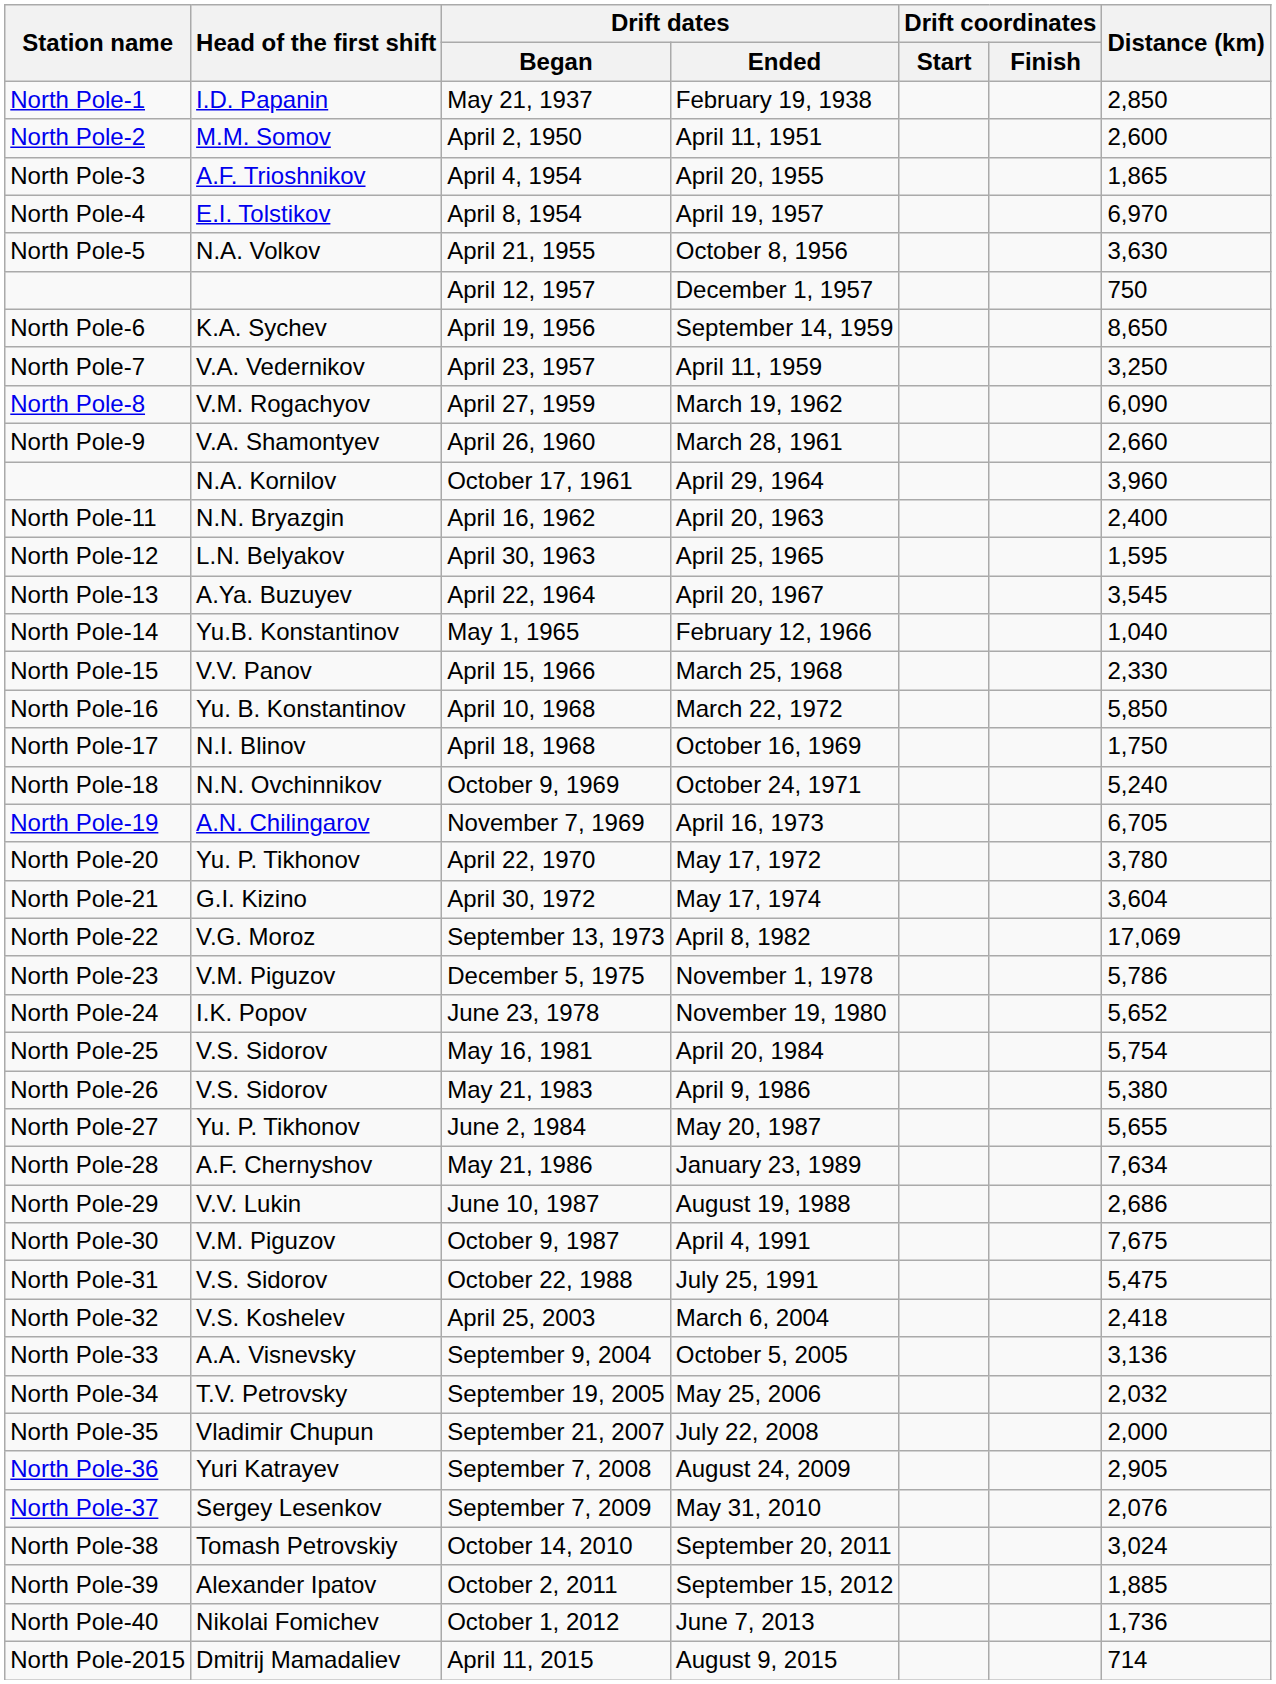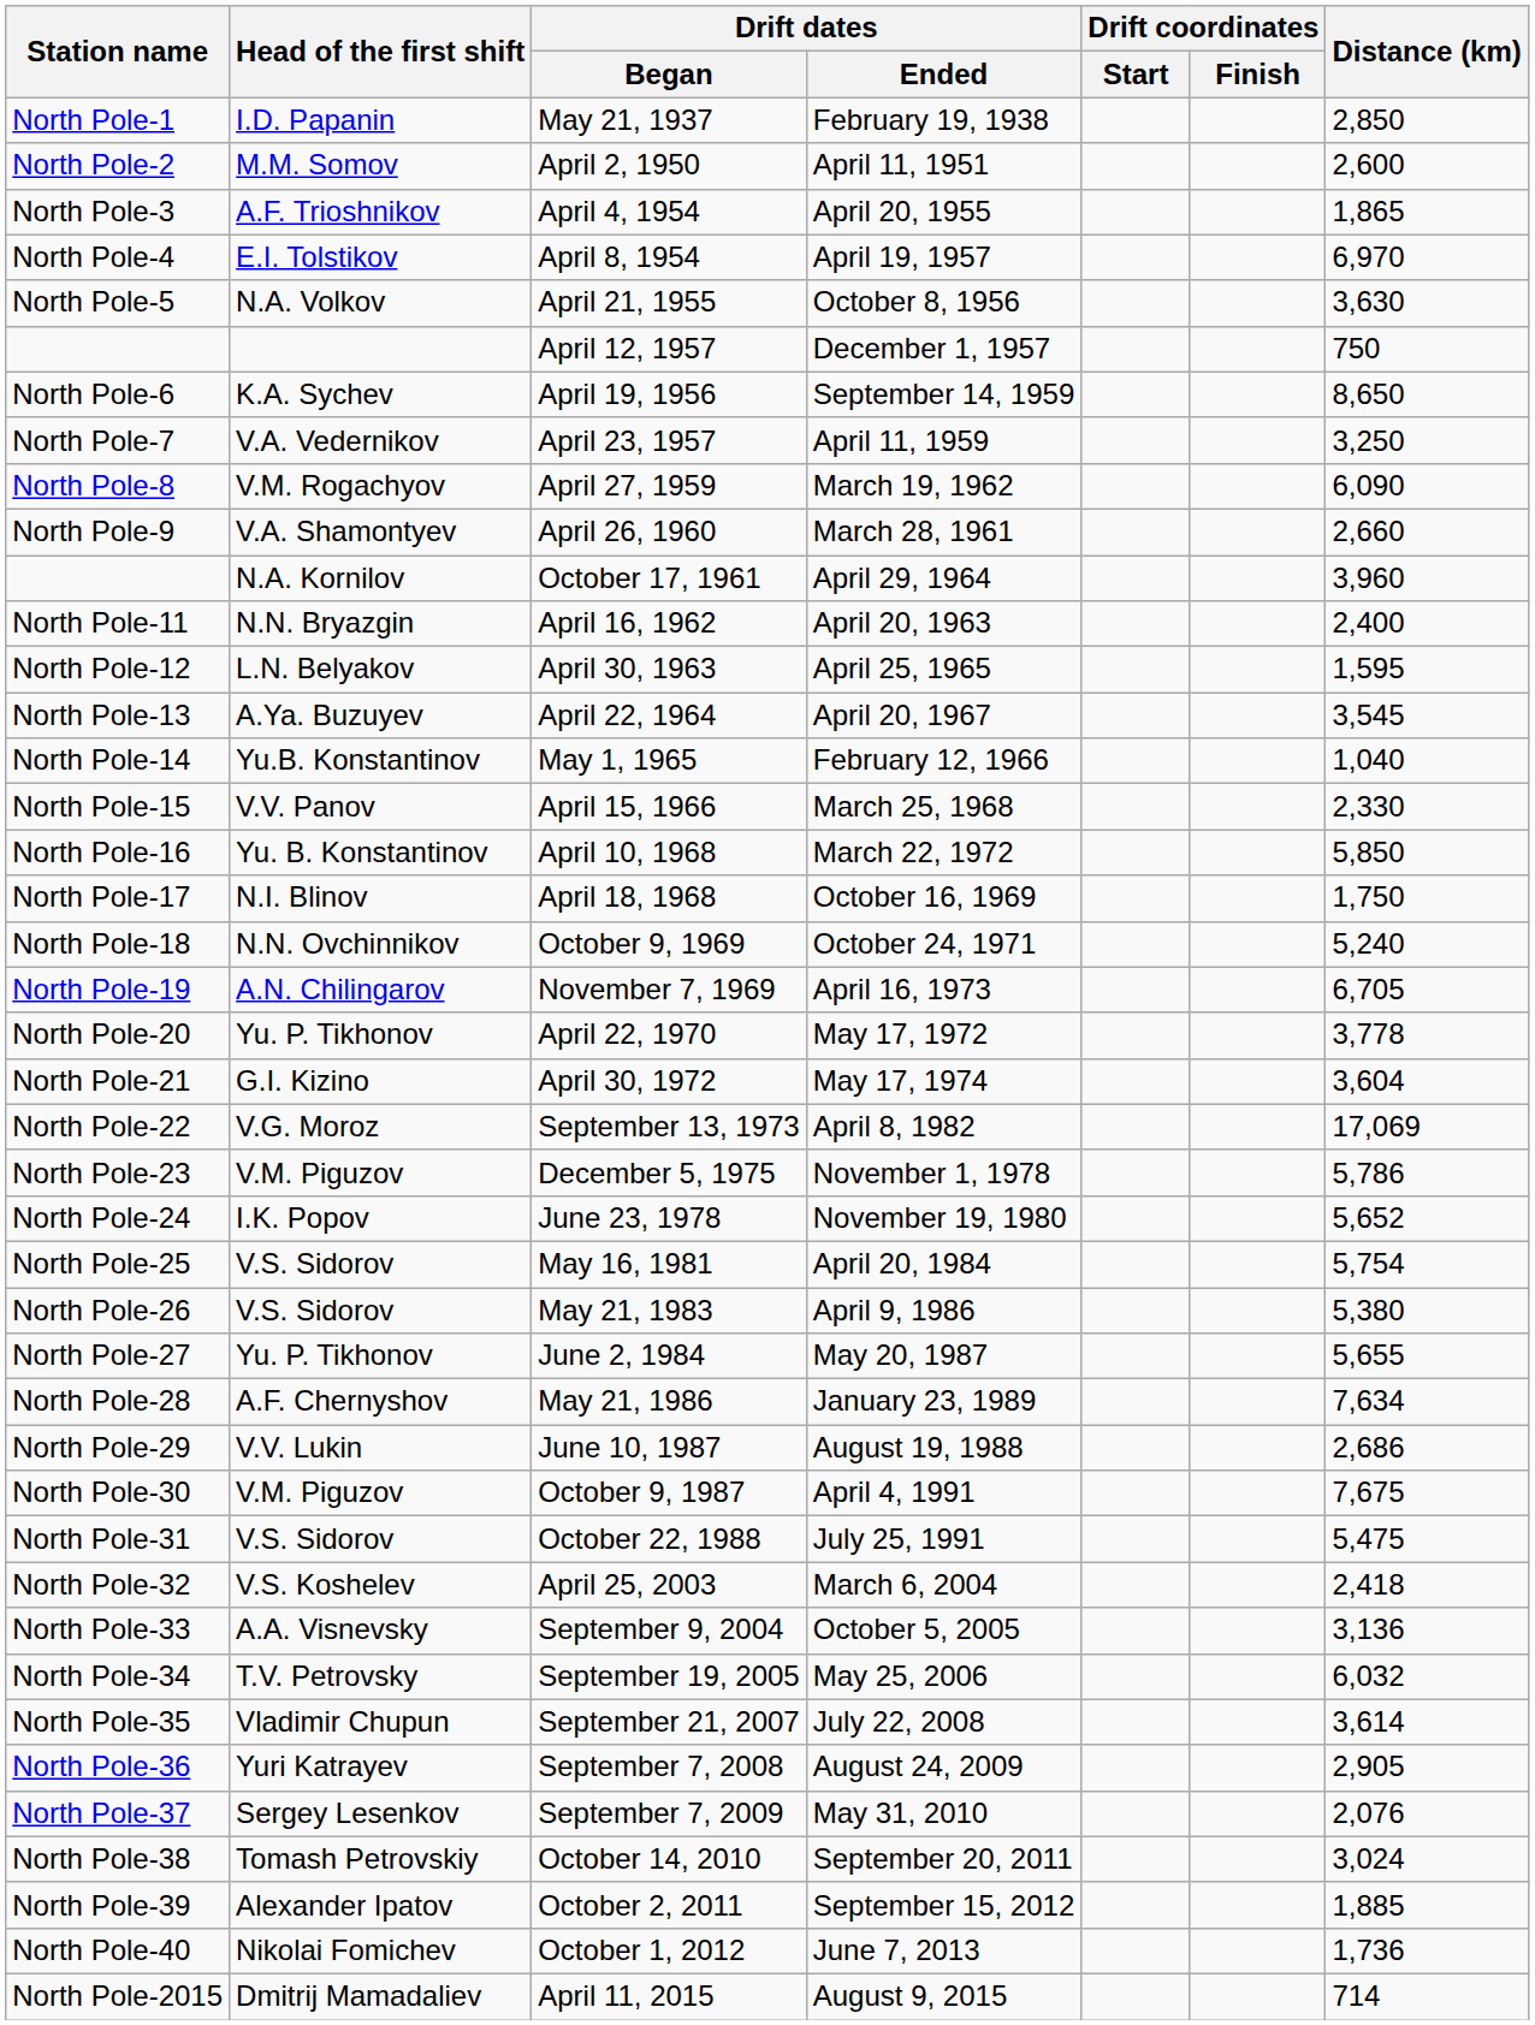 <table class="wikitable">
 <tr>
 <th rowspan="2">Station name</th>
 <th rowspan="2">Head of the first shift</th>
 <th colspan="2">Drift dates</th>
 <th colspan="2">Drift coordinates</th>
 <th rowspan="2">Distance (km)</th>
 </tr>
 <tr>
 <th>Began</th>
 <th>Ended</th>
 <th>Start</th>
 <th>Finish</th>
 </tr>
 <tr>
 <td><a href='#'>North Pole-1</a></td>
 <td><a href='#'>I.D. Papanin</a></td>
 <td>May 21, 1937</td>
 <td>February 19, 1938</td>
 <td></td>
 <td></td>
 <td>2,850</td>
 </tr>
 <tr>
 <td><a href='#'>North Pole-2</a></td>
 <td><a href='#'>M.M. Somov</a></td>
 <td>April 2, 1950</td>
 <td>April 11, 1951</td>
 <td></td>
 <td></td>
 <td>2,600</td>
 </tr>
 <tr>
 <td>North Pole-3</td>
 <td><a href='#'>A.F. Trioshnikov</a></td>
 <td>April 4, 1954</td>
 <td>April 20, 1955</td>
 <td></td>
 <td></td>
 <td>1,865</td>
 </tr>
 <tr>
 <td>North Pole-4</td>
 <td><a href='#'>E.I. Tolstikov</a></td>
 <td>April 8, 1954</td>
 <td>April 19, 1957</td>
 <td></td>
 <td></td>
 <td>6,970</td>
 </tr>
 <tr>
 <td>North Pole-5</td>
 <td>N.A. Volkov</td>
 <td>April 21, 1955</td>
 <td>October 8, 1956</td>
 <td></td>
 <td></td>
 <td>3,630</td>
 </tr>
 <tr>
 <td></td>
 <td></td>
 <td>April 12, 1957</td>
 <td>December 1, 1957</td>
 <td></td>
 <td></td>
 <td>750</td>
 </tr>
 <tr>
 <td>North Pole-6</td>
 <td>K.A. Sychev</td>
 <td>April 19, 1956</td>
 <td>September 14, 1959</td>
 <td></td>
 <td></td>
 <td>8,650</td>
 </tr>
 <tr>
 <td>North Pole-7</td>
 <td>V.A. Vedernikov</td>
 <td>April 23, 1957</td>
 <td>April 11, 1959</td>
 <td></td>
 <td></td>
 <td>3,250</td>
 </tr>
 <tr>
 <td><a href='#'>North Pole-8</a></td>
 <td>V.M. Rogachyov</td>
 <td>April 27, 1959</td>
 <td>March 19, 1962</td>
 <td></td>
 <td></td>
 <td>6,090</td>
 </tr>
 <tr>
 <td>North Pole-9</td>
 <td>V.A. Shamontyev</td>
 <td>April 26, 1960</td>
 <td>March 28, 1961</td>
 <td></td>
 <td></td>
 <td>2,660</td>
 </tr>
 <tr>
 <td></td>
 <td>N.A. Kornilov</td>
 <td>October 17, 1961</td>
 <td>April 29, 1964</td>
 <td></td>
 <td></td>
 <td>3,960</td>
 </tr>
 <tr>
 <td>North Pole-11</td>
 <td>N.N. Bryazgin</td>
 <td>April 16, 1962</td>
 <td>April 20, 1963</td>
 <td></td>
 <td></td>
 <td>2,400</td>
 </tr>
 <tr>
 <td>North Pole-12</td>
 <td>L.N. Belyakov</td>
 <td>April 30, 1963</td>
 <td>April 25, 1965</td>
 <td></td>
 <td></td>
 <td>1,595</td>
 </tr>
 <tr>
 <td>North Pole-13</td>
 <td>A.Ya. Buzuyev</td>
 <td>April 22, 1964</td>
 <td>April 20, 1967</td>
 <td></td>
 <td></td>
 <td>3,545</td>
 </tr>
 <tr>
 <td>North Pole-14</td>
 <td>Yu.B. Konstantinov</td>
 <td>May 1, 1965</td>
 <td>February 12, 1966</td>
 <td></td>
 <td></td>
 <td>1,040</td>
 </tr>
 <tr>
 <td>North Pole-15</td>
 <td>V.V. Panov</td>
 <td>April 15, 1966</td>
 <td>March 25, 1968</td>
 <td></td>
 <td></td>
 <td>2,330</td>
 </tr>
 <tr>
 <td>North Pole-16</td>
 <td>Yu. B. Konstantinov</td>
 <td>April 10, 1968</td>
 <td>March 22, 1972</td>
 <td></td>
 <td></td>
 <td>5,850</td>
 </tr>
 <tr>
 <td>North Pole-17</td>
 <td>N.I. Blinov</td>
 <td>April 18, 1968</td>
 <td>October 16, 1969</td>
 <td></td>
 <td></td>
 <td>1,750</td>
 </tr>
 <tr>
 <td>North Pole-18</td>
 <td>N.N. Ovchinnikov</td>
 <td>October 9, 1969</td>
 <td>October 24, 1971</td>
 <td></td>
 <td></td>
 <td>5,240</td>
 </tr>
 <tr>
 <td><a href='#'>North Pole-19</a></td>
 <td><a href='#'>A.N. Chilingarov</a></td>
 <td>November 7, 1969</td>
 <td>April 16, 1973</td>
 <td></td>
 <td></td>
 <td>6,705</td>
 </tr>
 <tr>
 <td>North Pole-20</td>
 <td>Yu. P. Tikhonov</td>
 <td>April 22, 1970</td>
 <td>May 17, 1972</td>
 <td></td>
 <td></td>
-<td>3,780</td>
+<td>3,778</td>
 </tr>
 <tr>
 <td>North Pole-21</td>
 <td>G.I. Kizino</td>
 <td>April 30, 1972</td>
 <td>May 17, 1974</td>
 <td></td>
 <td></td>
 <td>3,604</td>
 </tr>
 <tr>
 <td>North Pole-22</td>
 <td>V.G. Moroz</td>
 <td>September 13, 1973</td>
 <td>April 8, 1982</td>
 <td></td>
 <td></td>
 <td>17,069</td>
 </tr>
 <tr>
 <td>North Pole-23</td>
 <td>V.M. Piguzov</td>
 <td>December 5, 1975</td>
 <td>November 1, 1978</td>
 <td></td>
 <td></td>
 <td>5,786</td>
 </tr>
 <tr>
 <td>North Pole-24</td>
 <td>I.K. Popov</td>
 <td>June 23, 1978</td>
 <td>November 19, 1980</td>
 <td></td>
 <td></td>
 <td>5,652</td>
 </tr>
 <tr>
 <td>North Pole-25</td>
 <td>V.S. Sidorov</td>
 <td>May 16, 1981</td>
 <td>April 20, 1984</td>
 <td></td>
 <td></td>
 <td>5,754</td>
 </tr>
 <tr>
 <td>North Pole-26</td>
 <td>V.S. Sidorov</td>
 <td>May 21, 1983</td>
 <td>April 9, 1986</td>
 <td></td>
 <td></td>
 <td>5,380</td>
 </tr>
 <tr>
 <td>North Pole-27</td>
 <td>Yu. P. Tikhonov</td>
 <td>June 2, 1984</td>
 <td>May 20, 1987</td>
 <td></td>
 <td></td>
 <td>5,655</td>
 </tr>
 <tr>
 <td>North Pole-28</td>
 <td>A.F. Chernyshov</td>
 <td>May 21, 1986</td>
 <td>January 23, 1989</td>
 <td></td>
 <td></td>
 <td>7,634</td>
 </tr>
 <tr>
 <td>North Pole-29</td>
 <td>V.V. Lukin</td>
 <td>June 10, 1987</td>
 <td>August 19, 1988</td>
 <td></td>
 <td></td>
 <td>2,686</td>
 </tr>
 <tr>
 <td>North Pole-30</td>
 <td>V.M. Piguzov</td>
 <td>October 9, 1987</td>
 <td>April 4, 1991</td>
 <td></td>
 <td></td>
 <td>7,675</td>
 </tr>
 <tr>
 <td>North Pole-31</td>
 <td>V.S. Sidorov</td>
 <td>October 22, 1988</td>
 <td>July 25, 1991</td>
 <td></td>
 <td></td>
 <td>5,475</td>
 </tr>
 <tr>
 <td>North Pole-32</td>
 <td>V.S. Koshelev</td>
 <td>April 25, 2003</td>
 <td>March 6, 2004</td>
 <td></td>
 <td></td>
 <td>2,418</td>
 </tr>
 <tr>
 <td>North Pole-33</td>
 <td>A.A. Visnevsky</td>
 <td>September 9, 2004</td>
 <td>October 5, 2005</td>
 <td></td>
 <td></td>
 <td>3,136</td>
 </tr>
 <tr>
 <td>North Pole-34</td>
 <td>T.V. Petrovsky</td>
 <td>September 19, 2005</td>
 <td>May 25, 2006</td>
 <td></td>
 <td></td>
-<td>2,032</td>
+<td>6,032</td>
 </tr>
 <tr>
 <td>North Pole-35</td>
 <td>Vladimir Chupun</td>
 <td>September 21, 2007</td>
 <td>July 22, 2008</td>
 <td></td>
 <td></td>
-<td>2,000</td>
+<td>3,614</td>
 </tr>
 <tr>
 <td><a href='#'>North Pole-36</a></td>
 <td>Yuri Katrayev</td>
 <td>September 7, 2008</td>
 <td>August 24, 2009</td>
 <td></td>
 <td></td>
 <td>2,905</td>
 </tr>
 <tr>
 <td><a href='#'>North Pole-37</a></td>
 <td>Sergey Lesenkov</td>
 <td>September 7, 2009</td>
 <td>May 31, 2010</td>
 <td></td>
 <td></td>
 <td>2,076</td>
 </tr>
 <tr>
 <td>North Pole-38</td>
 <td>Tomash Petrovskiy</td>
 <td>October 14, 2010</td>
 <td>September 20, 2011</td>
 <td></td>
 <td></td>
 <td>3,024</td>
 </tr>
 <tr>
 <td>North Pole-39</td>
 <td>Alexander Ipatov</td>
 <td>October 2, 2011</td>
 <td>September 15, 2012</td>
 <td></td>
 <td></td>
 <td>1,885</td>
 </tr>
 <tr>
 <td>North Pole-40</td>
 <td>Nikolai Fomichev</td>
 <td>October 1, 2012</td>
 <td>June 7, 2013</td>
 <td></td>
 <td></td>
 <td>1,736</td>
 </tr>
 <tr>
 <td>North Pole-2015</td>
 <td>Dmitrij Mamadaliev</td>
 <td>April 11, 2015</td>
 <td>August 9, 2015</td>
 <td><br></td>
 <td></td>
 <td>714</td>
 </tr>
 </table>
